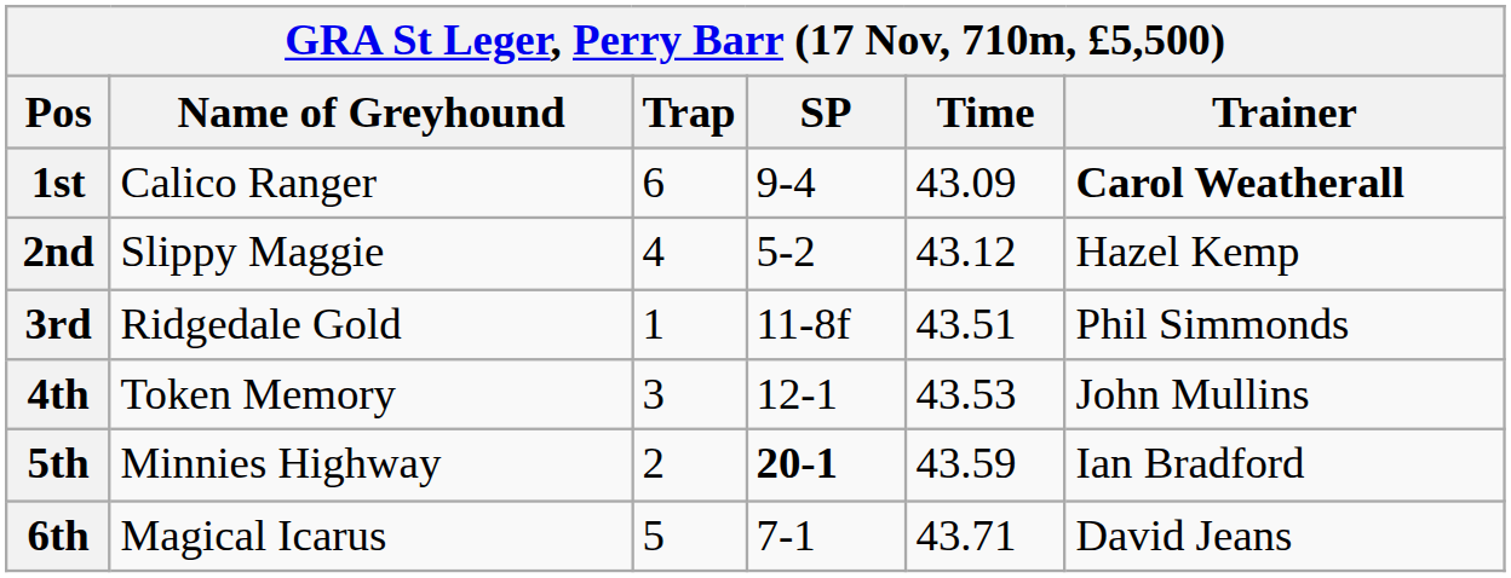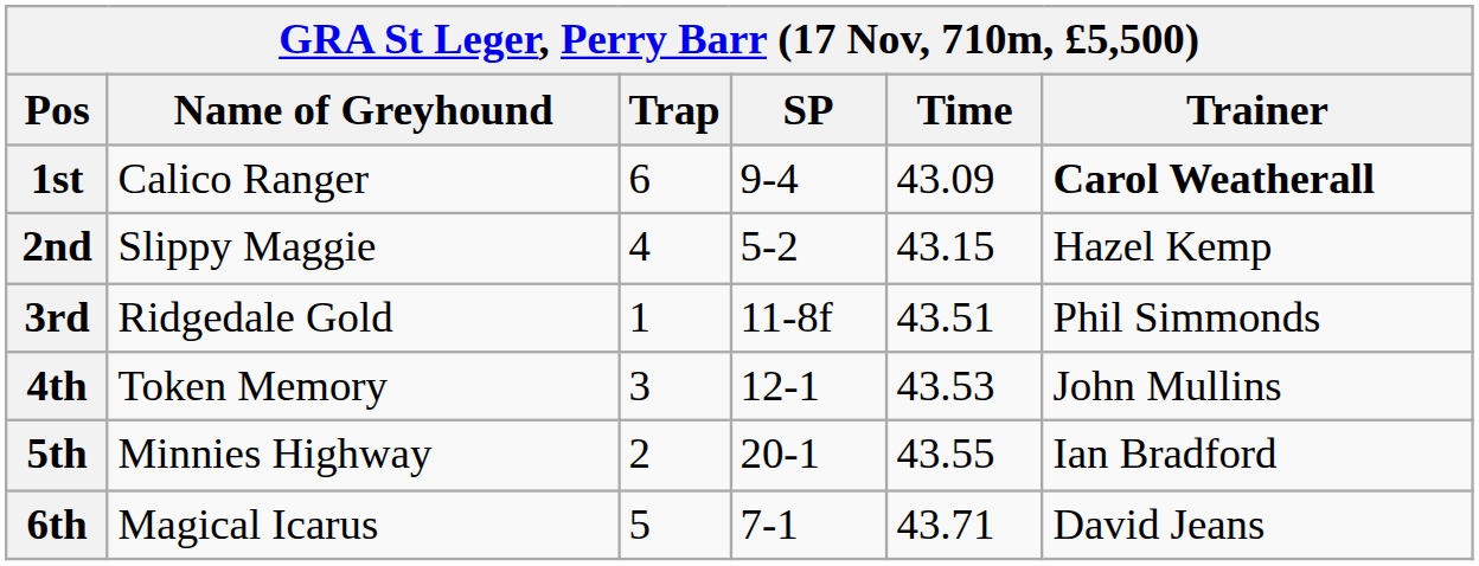 <table class="wikitable">
 <tr>
 <th colspan="6"><a href='#'>GRA St Leger</a>, <a href='#'>Perry Barr</a> (17 Nov, 710m, £5,500)</th>
 </tr>
 <tr>
 <th width=30>Pos</th>
 <th width=180>Name of Greyhound</th>
 <th width=30>Trap</th>
 <th width=50>SP</th>
 <th width=50>Time</th>
 <th width=150>Trainer</th>
 </tr>
 <tr>
 <th>1st</th>
 <td>Calico Ranger </td>
 <td>6</td>
 <td>9-4</td>
 <td>43.09</td>
 <td><strong>Carol Weatherall</strong></td>
 </tr>
 <tr>
 <th>2nd</th>
 <td>Slippy Maggie</td>
 <td>4</td>
 <td>5-2</td>
-<td>43.12</td>
+<td>43.15</td>
 <td>Hazel Kemp</td>
 </tr>
 <tr>
 <th>3rd</th>
 <td>Ridgedale Gold</td>
 <td>1</td>
 <td>11-8f</td>
 <td>43.51</td>
 <td>Phil Simmonds</td>
 </tr>
 <tr>
 <th>4th</th>
 <td>Token Memory</td>
 <td>3</td>
 <td>12-1</td>
 <td>43.53</td>
 <td>John Mullins</td>
 </tr>
 <tr>
 <th>5th</th>
 <td>Minnies Highway</td>
 <td>2</td>
-<td><strong>20-1</strong></td>
-<td>43.59</td>
+<td>20-1</td>
+<td>43.55</td>
 <td>Ian Bradford</td>
 </tr>
 <tr>
 <th>6th</th>
 <td>Magical Icarus</td>
 <td>5</td>
 <td>7-1</td>
 <td>43.71</td>
 <td>David Jeans</td>
 </tr>
 </table>
